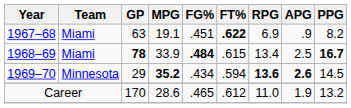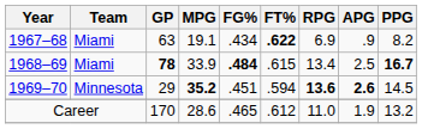 <table class="wikitable sortable" style="font-size:95%; text-align:right;">
 <tr>
 <th>Year</th>
 <th>Team</th>
 <th>GP</th>
 <th>MPG</th>
 <th>FG%</th>
 <th>FT%</th>
 <th>RPG</th>
 <th>APG</th>
 <th>PPG</th>
 </tr>
 <tr>
 <td style="text-align:left;"><a href='#'>1967–68</a></td>
 <td style="text-align:left;"><a href='#'>Miami</a></td>
 <td>63</td>
 <td>19.1</td>
-<td>.451</td>
+<td>.434</td>
 <td><strong>.622</strong></td>
 <td>6.9</td>
 <td>.9</td>
 <td>8.2</td>
 </tr>
 <tr>
 <td style="text-align:left;"><a href='#'>1968–69</a></td>
 <td style="text-align:left;"><a href='#'>Miami</a></td>
 <td><strong>78</strong></td>
 <td>33.9</td>
 <td><strong>.484</strong></td>
 <td>.615</td>
 <td>13.4</td>
 <td>2.5</td>
 <td><strong>16.7</strong></td>
 </tr>
 <tr>
 <td style="text-align:left;"><a href='#'>1969–70</a></td>
 <td style="text-align:left;"><a href='#'>Minnesota</a></td>
 <td>29</td>
 <td><strong>35.2</strong></td>
-<td>.434</td>
+<td>.451</td>
 <td>.594</td>
 <td><strong>13.6</strong></td>
 <td><strong>2.6</strong></td>
 <td>14.5</td>
 </tr>
 <tr>
 </tr>
 <tr class="sortbottom">
 <td style="text-align:center;" colspan="2">Career</td>
 <td>170</td>
 <td>28.6</td>
 <td>.465</td>
 <td>.612</td>
 <td>11.0</td>
 <td>1.9</td>
 <td>13.2</td>
 </tr>
 <tr>
 </tr>
 </table>
